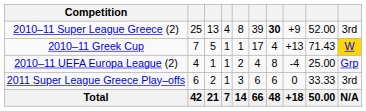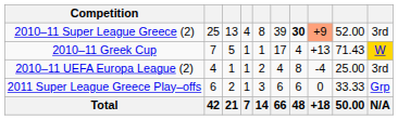 <table class="wikitable" style="text-align:center">
 <tr>
 <th>Competition</th>
 <th></th>
 <th></th>
 <th></th>
 <th></th>
 <th></th>
 <th></th>
 <th></th>
 <th></th>
 <th></th>
 </tr>
 <tr>
 <td><a href='#'>2010–11 Super League Greece</a> (2)</td>
 <td>25</td>
 <td>13</td>
 <td>4</td>
 <td>8</td>
 <td>39</td>
 <td><strong>30</strong></td>
-<td>+9</td>
+<td style="background: lightsalmon;">+9</td>
 <td>52.00</td>
 <td>3rd</td>
 </tr>
 <tr>
 <td><a href='#'>2010–11 Greek Cup</a></td>
 <td>7</td>
 <td>5</td>
 <td>1</td>
 <td>1</td>
 <td>17</td>
 <td>4</td>
 <td>+13</td>
 <td>71.43</td>
 <td bgcolor=#FFD700><a href='#'>W</a></td>
 </tr>
 <tr>
 <td><a href='#'>2010–11 UEFA Europa League</a> (2)</td>
 <td>4</td>
 <td>1</td>
 <td>1</td>
 <td>2</td>
 <td>4</td>
 <td>8</td>
 <td>-4</td>
 <td>25.00</td>
-<td><a href='#'>Grp</a></td>
+<td>3rd</td>
 </tr>
 <tr>
 <td><a href='#'>2011 Super League Greece Play–offs</a></td>
 <td>6</td>
 <td>2</td>
 <td>1</td>
 <td>3</td>
 <td>6</td>
 <td>6</td>
 <td>0</td>
 <td>33.33</td>
-<td>3rd</td>
+<td><a href='#'>Grp</a></td>
 </tr>
 <tr>
 <th>Total</th>
 <th>42</th>
 <th>21</th>
 <th>7</th>
 <th>14</th>
 <th>66</th>
 <th>48</th>
 <th>+18</th>
 <th>50.00</th>
 <th>N/A</th>
 </tr>
 </table>
